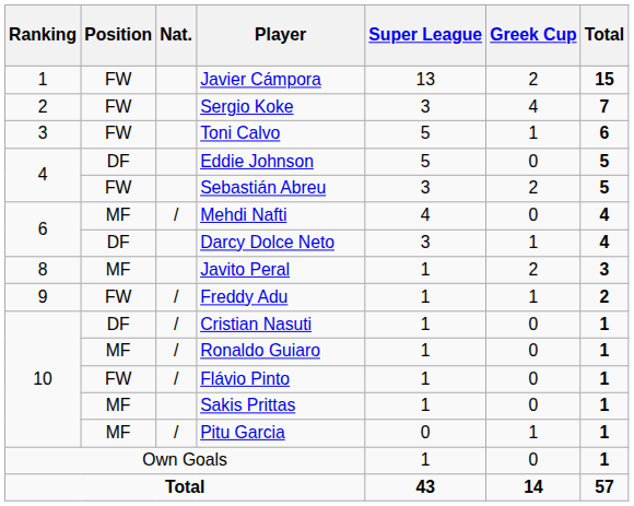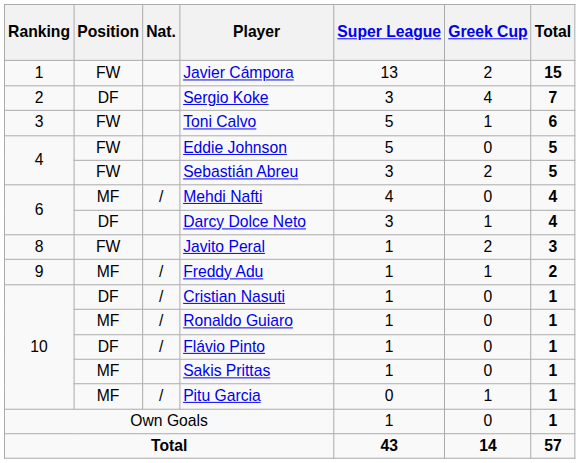 <table class="wikitable sortable" style="text-align:center">
 <tr>
 <th height=50>Ranking</th>
 <th height=50>Position</th>
 <th height=50>Nat.</th>
 <th width=150>Player</th>
 <th height=50><a href='#'>Super League</a> </th>
 <th height=50><a href='#'>Greek Cup</a></th>
 <th height=50><strong>Total</strong></th>
 </tr>
 <tr>
 <td>1</td>
 <td>FW</td>
 <td></td>
 <td align="left"><a href='#'>Javier Cámpora</a></td>
 <td>13</td>
 <td>2</td>
 <td><strong>15</strong></td>
 </tr>
 <tr>
 <td>2</td>
-<td>FW</td>
+<td>DF</td>
 <td></td>
 <td align="left"><a href='#'>Sergio Koke</a></td>
 <td>3</td>
 <td>4</td>
 <td><strong>7</strong></td>
 </tr>
 <tr>
 <td>3</td>
 <td>FW</td>
 <td></td>
 <td align="left"><a href='#'>Toni Calvo</a></td>
 <td>5</td>
 <td>1</td>
 <td><strong>6</strong></td>
 </tr>
 <tr>
 <td rowspan=2>4</td>
-<td>DF</td>
+<td>FW</td>
 <td></td>
 <td align="left"><a href='#'>Eddie Johnson</a></td>
 <td>5</td>
 <td>0</td>
 <td><strong>5</strong></td>
 </tr>
 <tr>
 <td>FW</td>
 <td></td>
 <td align="left"><a href='#'>Sebastián Abreu</a></td>
 <td>3</td>
 <td>2</td>
 <td><strong>5</strong></td>
 </tr>
 <tr>
 <td rowspan=2>6</td>
 <td>MF</td>
 <td> / </td>
 <td align="left"><a href='#'>Mehdi Nafti</a></td>
 <td>4</td>
 <td>0</td>
 <td><strong>4</strong></td>
 </tr>
 <tr>
 <td>DF</td>
 <td></td>
 <td align="left"><a href='#'>Darcy Dolce Neto</a></td>
 <td>3</td>
 <td>1</td>
 <td><strong>4</strong></td>
 </tr>
 <tr>
 <td>8</td>
-<td>MF</td>
+<td>FW</td>
 <td></td>
 <td align="left"><a href='#'>Javito Peral</a></td>
 <td>1</td>
 <td>2</td>
 <td><strong>3</strong></td>
 </tr>
 <tr>
 <td>9</td>
-<td>FW</td>
+<td>MF</td>
 <td> / </td>
 <td align="left"><a href='#'>Freddy Adu</a></td>
 <td>1</td>
 <td>1</td>
 <td><strong>2</strong></td>
 </tr>
 <tr>
 <td rowspan= 5>10</td>
 <td>DF</td>
 <td> / </td>
 <td align="left"><a href='#'>Cristian Nasuti</a></td>
 <td>1</td>
 <td>0</td>
 <td><strong>1</strong></td>
 </tr>
 <tr>
 <td>MF</td>
 <td> / </td>
 <td align="left"><a href='#'>Ronaldo Guiaro</a></td>
 <td>1</td>
 <td>0</td>
 <td><strong>1</strong></td>
 </tr>
 <tr>
-<td>FW</td>
+<td>DF</td>
 <td> / </td>
 <td align="left"><a href='#'>Flávio Pinto</a></td>
 <td>1</td>
 <td>0</td>
 <td><strong>1</strong></td>
 </tr>
 <tr>
 <td>MF</td>
 <td></td>
 <td align="left"><a href='#'>Sakis Prittas</a></td>
 <td>1</td>
 <td>0</td>
 <td><strong>1</strong></td>
 </tr>
 <tr>
 <td>MF</td>
 <td> / </td>
 <td align="left"><a href='#'>Pitu Garcia</a></td>
 <td>0</td>
 <td>1</td>
 <td><strong>1</strong></td>
 </tr>
 <tr class="sortbottom">
 <td colspan="4">Own Goals</td>
 <td>1</td>
 <td>0</td>
 <td><strong>1</strong></td>
 </tr>
 <tr class="sortbottom">
 <td colspan="4"><strong>Total</strong></td>
 <td><strong>43</strong></td>
 <td><strong>14</strong></td>
 <td><strong>57</strong></td>
 </tr>
 </table>
